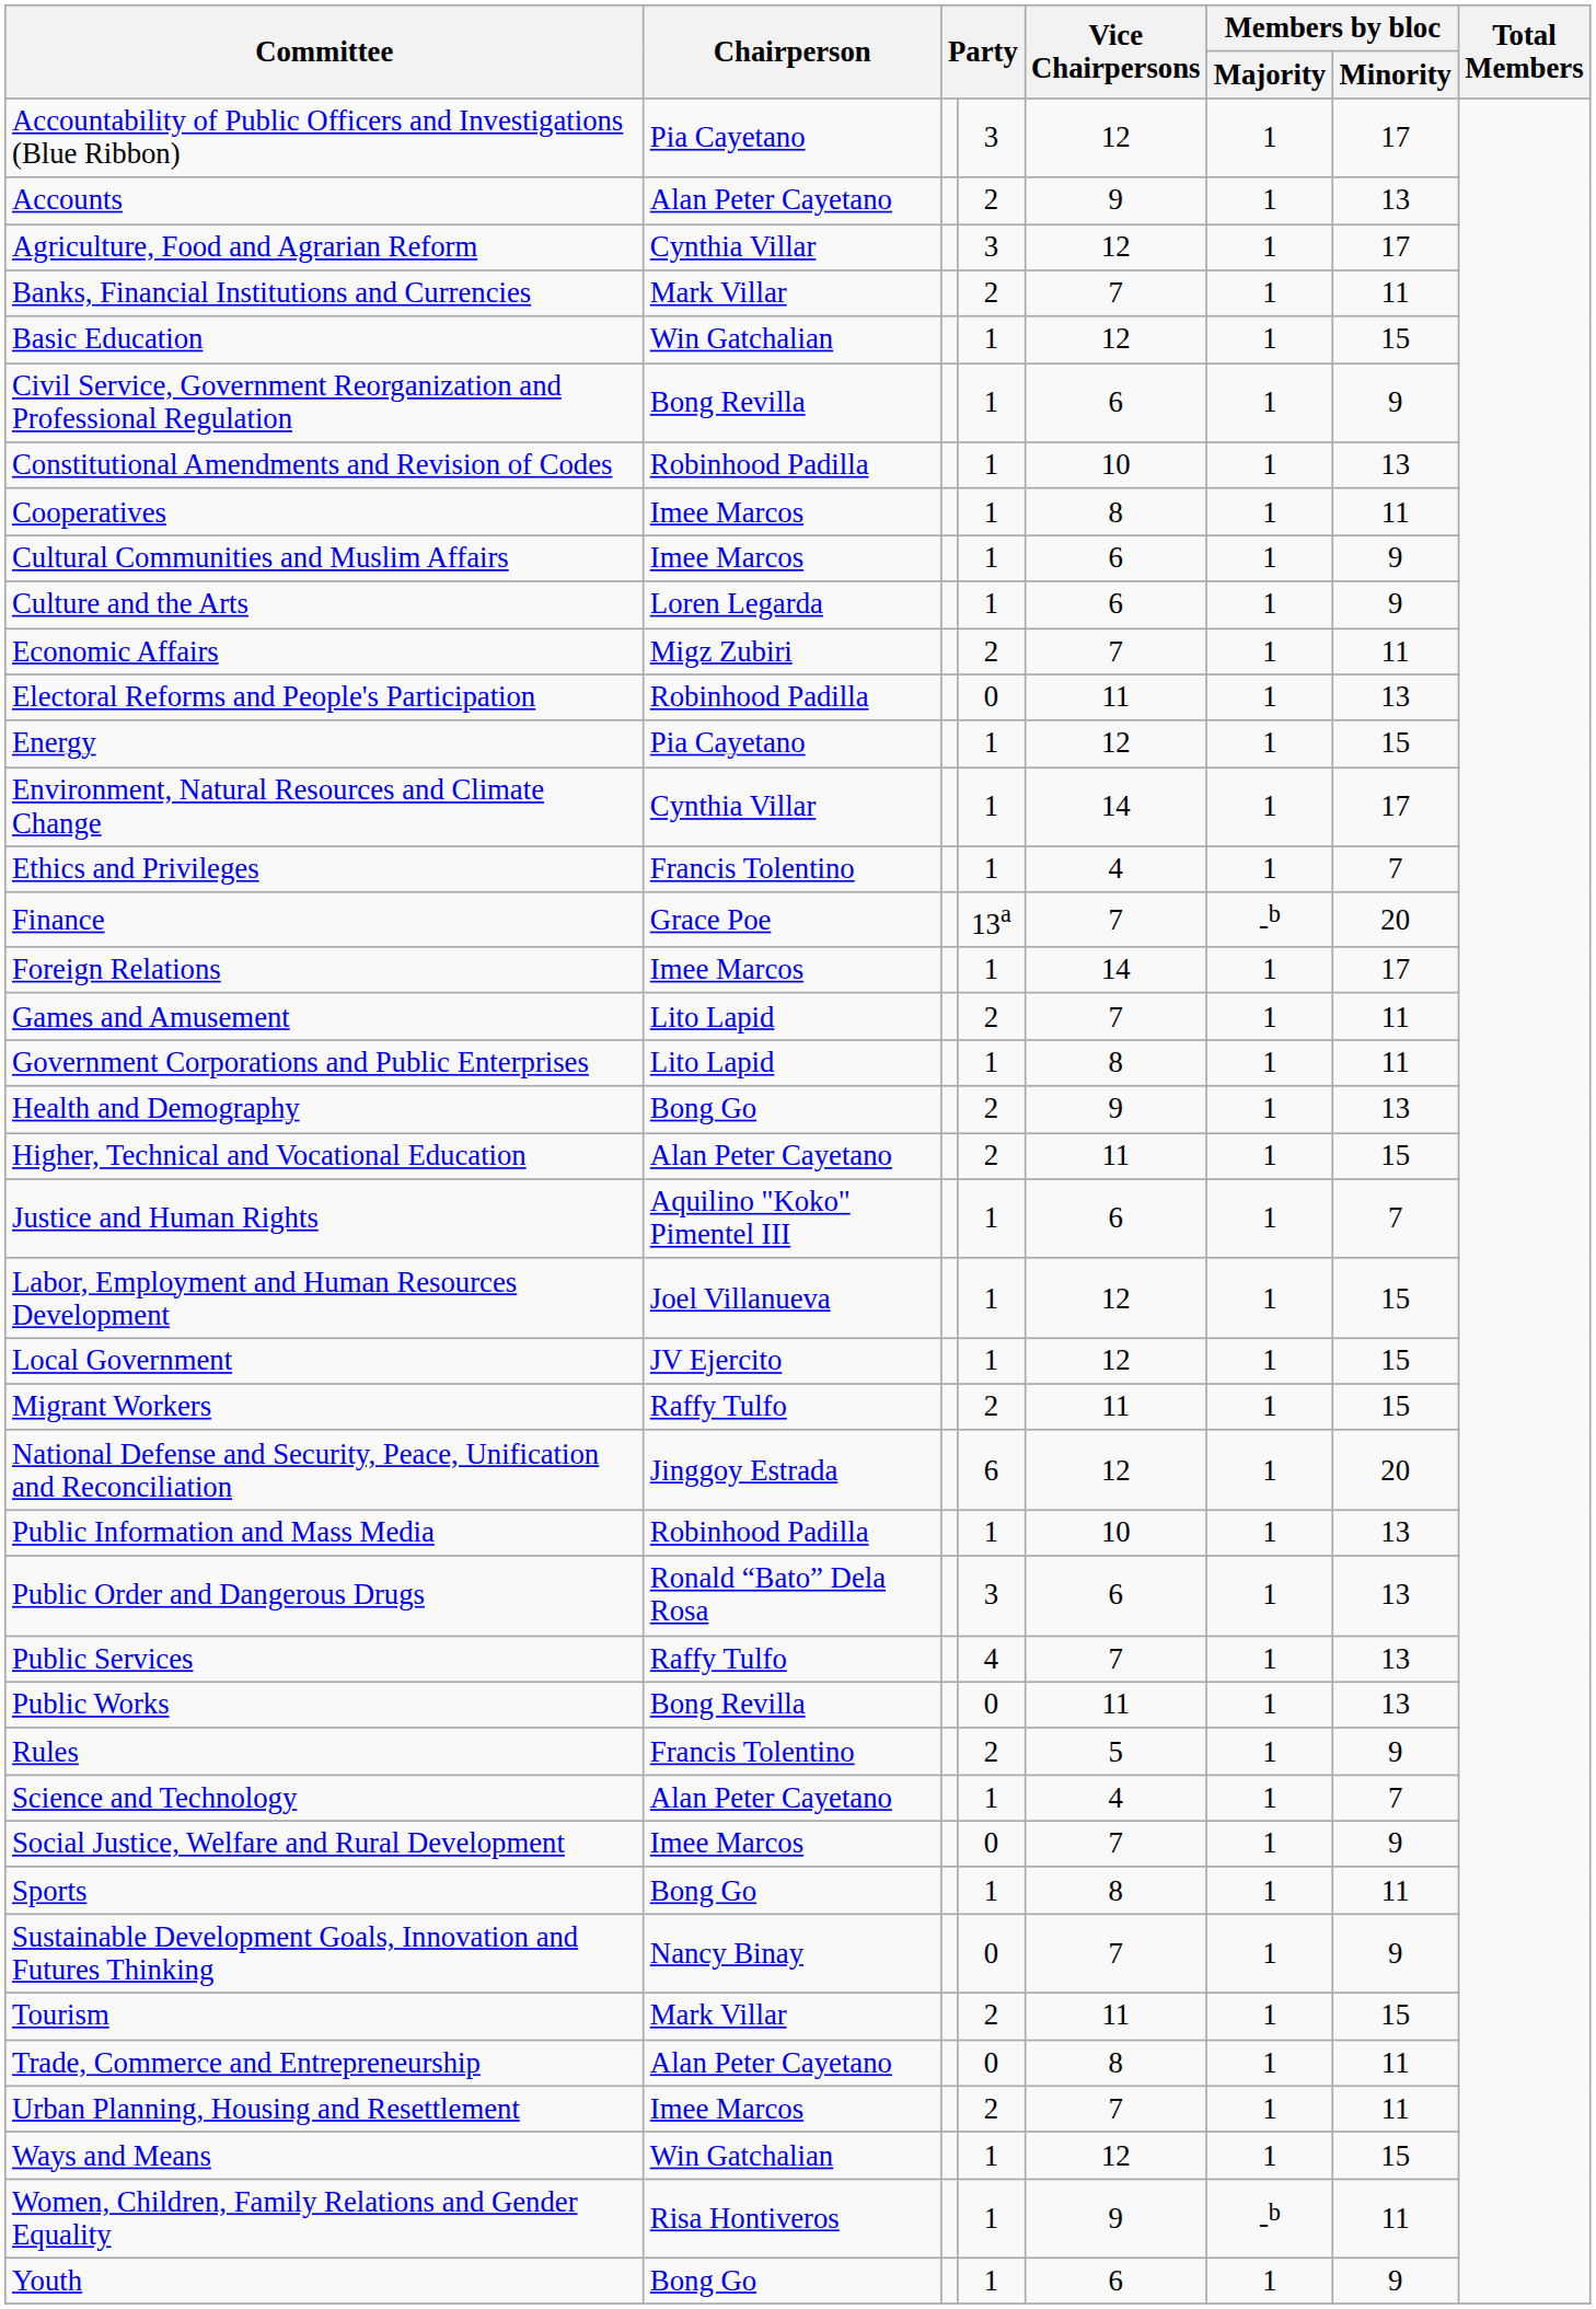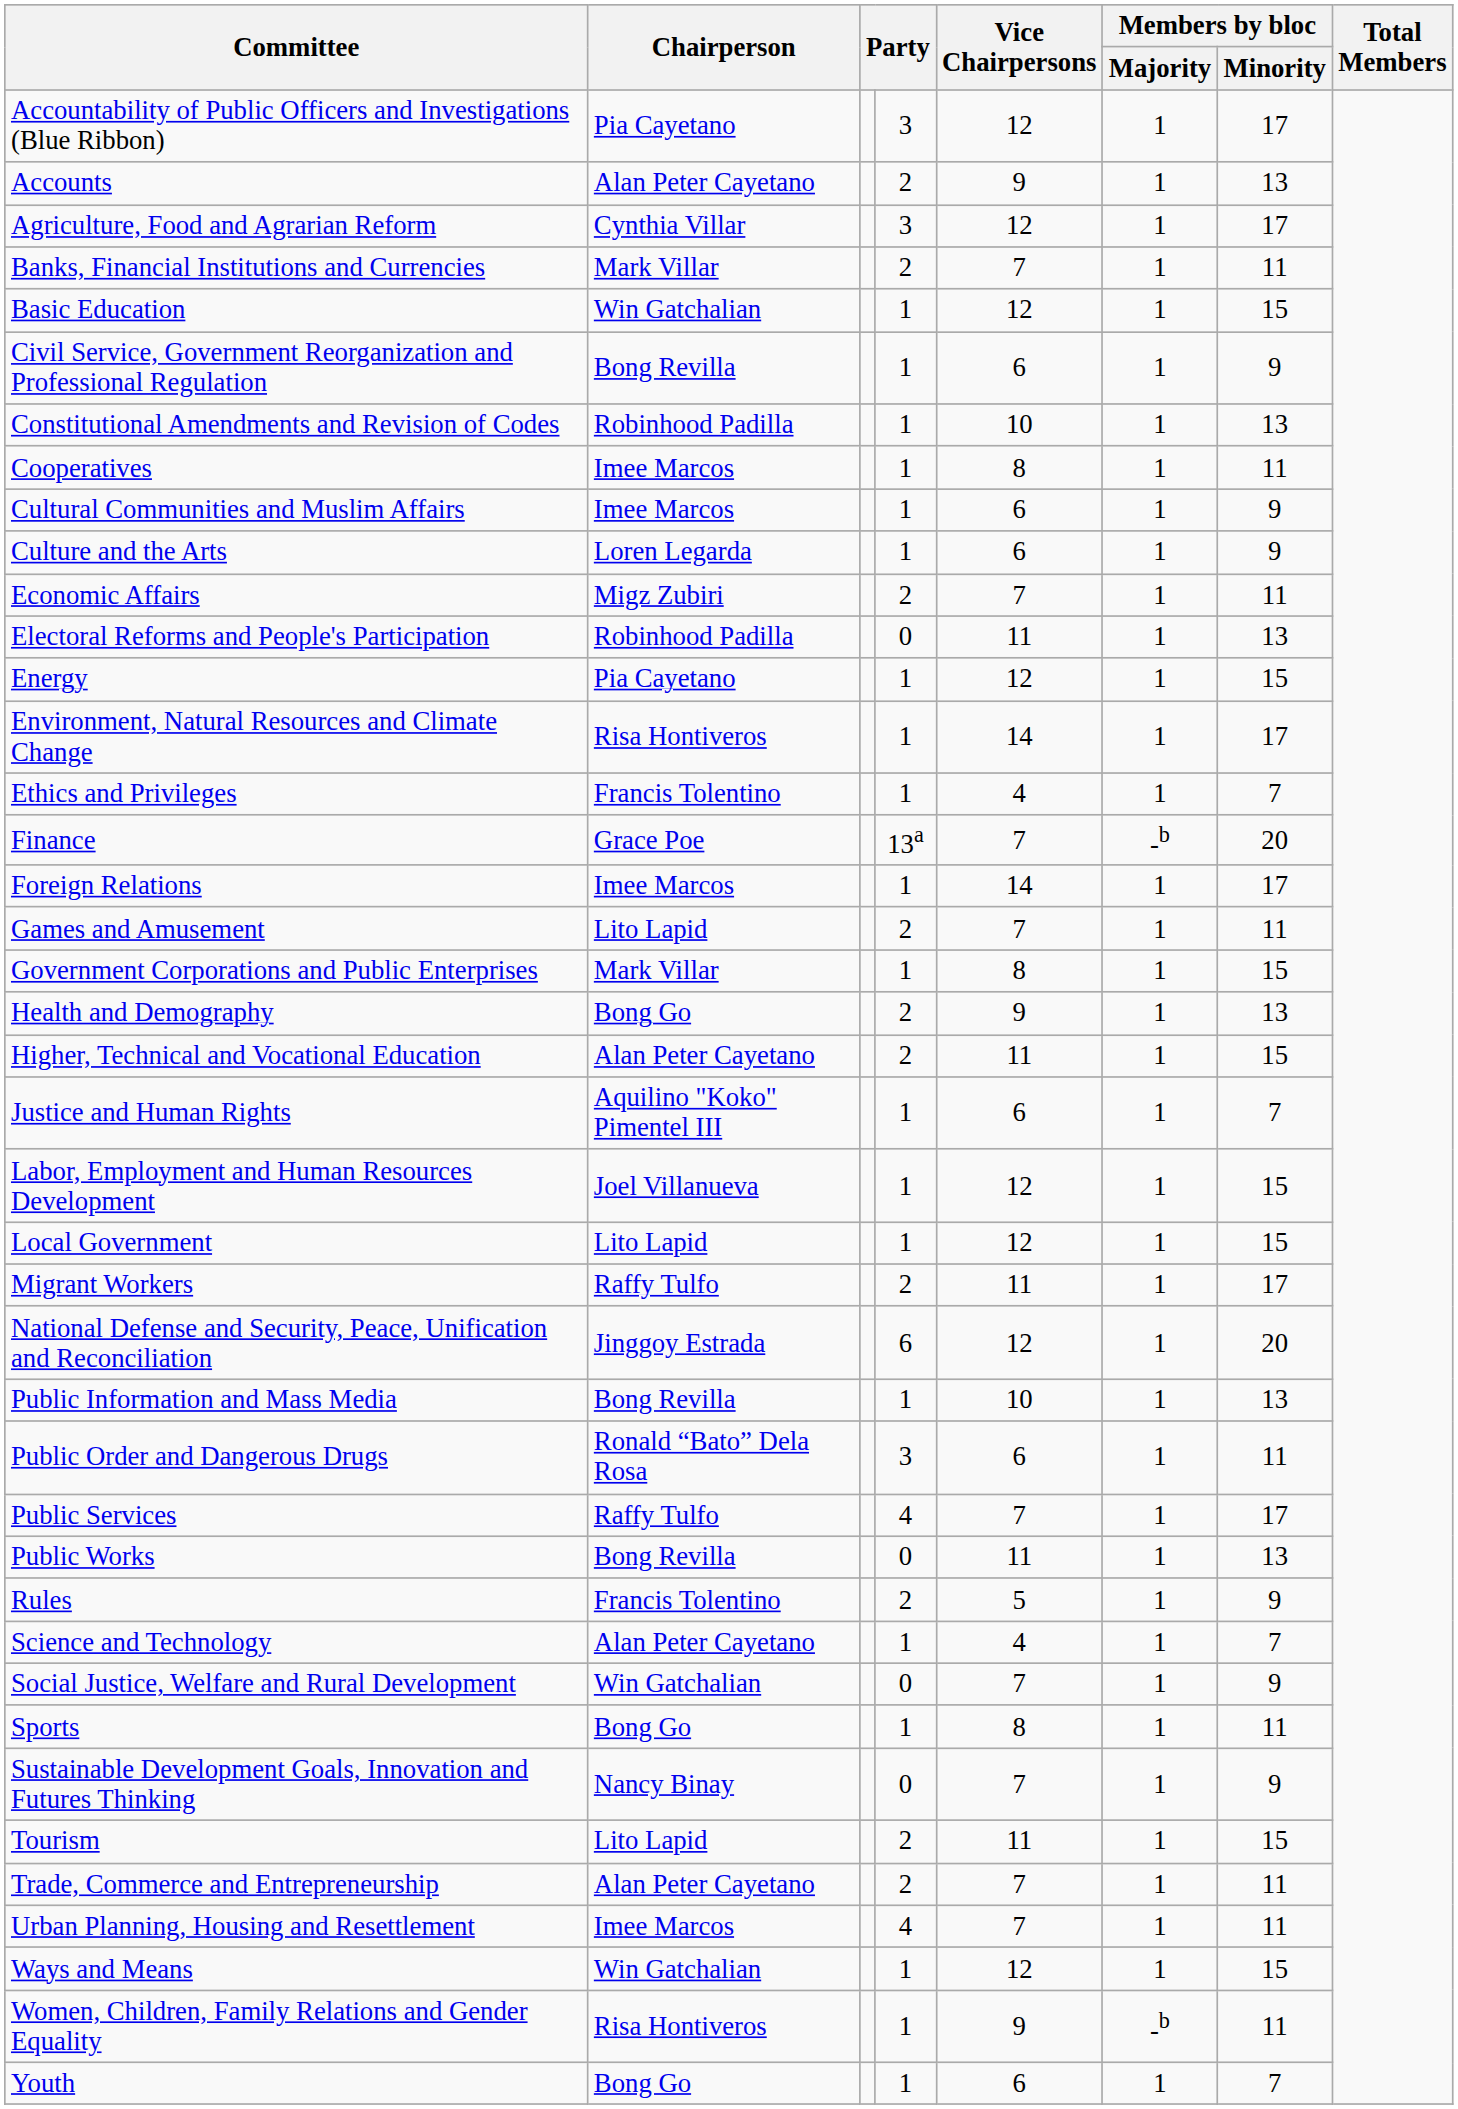 <table class="wikitable sortable">
 <tr>
 <th rowspan="2">Committee</th>
 <th rowspan="2">Chairperson</th>
 <th colspan="2" rowspan="2">Party</th>
 <th rowspan="2">Vice<br>Chairpersons</th>
 <th colspan="2">Members by bloc</th>
 <th rowspan="2">Total<br>Members</th>
 </tr>
 <tr>
 <th>Majority</th>
 <th>Minority</th>
 </tr>
 <tr>
 <td><a href='#'>Accountability of Public Officers and Investigations</a> (Blue Ribbon)</td>
 <td><a href='#'>Pia Cayetano</a></td>
 <td></td>
 <td align="center">3</td>
 <td align="center">12</td>
 <td align="center">1</td>
 <td align="center">17</td>
 </tr>
 <tr>
 <td><a href='#'>Accounts</a></td>
 <td><a href='#'>Alan Peter Cayetano</a></td>
 <td></td>
 <td align="center">2</td>
 <td align="center">9</td>
 <td align="center">1</td>
 <td align="center">13</td>
 </tr>
 <tr>
 <td><a href='#'>Agriculture, Food and Agrarian Reform</a></td>
 <td><a href='#'>Cynthia Villar</a></td>
 <td></td>
 <td align="center">3</td>
 <td align="center">12</td>
 <td align="center">1</td>
 <td align="center">17</td>
 </tr>
 <tr>
 <td><a href='#'>Banks, Financial Institutions and Currencies</a></td>
 <td><a href='#'>Mark Villar</a></td>
 <td></td>
 <td align="center">2</td>
 <td align="center">7</td>
 <td align="center">1</td>
 <td align="center">11</td>
 </tr>
 <tr>
 <td><a href='#'>Basic Education</a></td>
 <td><a href='#'>Win Gatchalian</a></td>
 <td></td>
 <td align="center">1</td>
 <td align="center">12</td>
 <td align="center">1</td>
 <td align="center">15</td>
 </tr>
 <tr>
 <td><a href='#'>Civil Service, Government Reorganization and Professional Regulation</a></td>
 <td><a href='#'>Bong Revilla</a></td>
 <td></td>
 <td align="center">1</td>
 <td align="center">6</td>
 <td align="center">1</td>
 <td align="center">9</td>
 </tr>
 <tr>
 <td><a href='#'>Constitutional Amendments and Revision of Codes</a></td>
 <td><a href='#'>Robinhood Padilla</a></td>
 <td></td>
 <td align="center">1</td>
 <td align="center">10</td>
 <td align="center">1</td>
 <td align="center">13</td>
 </tr>
 <tr>
 <td><a href='#'>Cooperatives</a></td>
 <td><a href='#'>Imee Marcos</a></td>
 <td></td>
 <td align="center">1</td>
 <td align="center">8</td>
 <td align="center">1</td>
 <td align="center">11</td>
 </tr>
 <tr>
 <td><a href='#'>Cultural Communities and Muslim Affairs</a></td>
 <td><a href='#'>Imee Marcos</a></td>
 <td></td>
 <td align="center">1</td>
 <td align="center">6</td>
 <td align="center">1</td>
 <td align="center">9</td>
 </tr>
 <tr>
 <td><a href='#'>Culture and the Arts</a></td>
 <td><a href='#'>Loren Legarda</a></td>
 <td></td>
 <td align="center">1</td>
 <td align="center">6</td>
 <td align="center">1</td>
 <td align="center">9</td>
 </tr>
 <tr>
 <td><a href='#'>Economic Affairs</a></td>
 <td><a href='#'>Migz Zubiri</a></td>
 <td></td>
 <td align="center">2</td>
 <td align="center">7</td>
 <td align="center">1</td>
 <td align="center">11</td>
 </tr>
 <tr>
 <td><a href='#'>Electoral Reforms and People's Participation</a></td>
 <td><a href='#'>Robinhood Padilla</a></td>
 <td></td>
 <td align="center">0</td>
 <td align="center">11</td>
 <td align="center">1</td>
 <td align="center">13</td>
 </tr>
 <tr>
 <td><a href='#'>Energy</a></td>
 <td><a href='#'>Pia Cayetano</a></td>
 <td></td>
 <td align="center">1</td>
 <td align="center">12</td>
 <td align="center">1</td>
 <td align="center">15</td>
 </tr>
 <tr>
 <td><a href='#'>Environment, Natural Resources and Climate Change</a></td>
-<td><a href='#'>Cynthia Villar</a></td>
+<td><a href='#'>Risa Hontiveros</a></td>
 <td></td>
 <td align="center">1</td>
 <td align="center">14</td>
 <td align="center">1</td>
 <td align="center">17</td>
 </tr>
 <tr>
 <td><a href='#'>Ethics and Privileges</a></td>
 <td><a href='#'>Francis Tolentino</a></td>
 <td></td>
 <td align="center">1</td>
 <td align="center">4</td>
 <td align="center">1</td>
 <td align="center">7</td>
 </tr>
 <tr>
 <td><a href='#'>Finance</a></td>
 <td><a href='#'>Grace Poe</a></td>
 <td></td>
 <td align="center">13<sup>a</sup></td>
 <td align="center">7</td>
 <td align="center">-<sup>b</sup></td>
 <td align="center">20</td>
 </tr>
 <tr>
 <td><a href='#'>Foreign Relations</a></td>
 <td><a href='#'>Imee Marcos</a></td>
 <td></td>
 <td align="center">1</td>
 <td align="center">14</td>
 <td align="center">1</td>
 <td align="center">17</td>
 </tr>
 <tr>
 <td><a href='#'>Games and Amusement</a></td>
 <td><a href='#'>Lito Lapid</a></td>
 <td></td>
 <td align="center">2</td>
 <td align="center">7</td>
 <td align="center">1</td>
 <td align="center">11</td>
 </tr>
 <tr>
 <td><a href='#'>Government Corporations and Public Enterprises</a></td>
-<td><a href='#'>Lito Lapid</a></td>
+<td><a href='#'>Mark Villar</a></td>
 <td></td>
 <td align="center">1</td>
 <td align="center">8</td>
 <td align="center">1</td>
-<td align="center">11</td>
+<td align="center">15</td>
 </tr>
 <tr>
 <td><a href='#'>Health and Demography</a></td>
 <td><a href='#'>Bong Go</a></td>
 <td></td>
 <td align="center">2</td>
 <td align="center">9</td>
 <td align="center">1</td>
 <td align="center">13</td>
 </tr>
 <tr>
 <td><a href='#'>Higher, Technical and Vocational Education</a></td>
 <td><a href='#'>Alan Peter Cayetano</a></td>
 <td></td>
 <td align="center">2</td>
 <td align="center">11</td>
 <td align="center">1</td>
 <td align="center">15</td>
 </tr>
 <tr>
 <td><a href='#'>Justice and Human Rights</a></td>
 <td><a href='#'>Aquilino "Koko" Pimentel III</a></td>
 <td></td>
 <td align="center">1</td>
 <td align="center">6</td>
 <td align="center">1</td>
 <td align="center">7</td>
 </tr>
 <tr>
 <td><a href='#'>Labor, Employment and Human Resources Development</a></td>
 <td><a href='#'>Joel Villanueva</a></td>
 <td></td>
 <td align="center">1</td>
 <td align="center">12</td>
 <td align="center">1</td>
 <td align="center">15</td>
 </tr>
 <tr>
 <td><a href='#'>Local Government</a></td>
-<td><a href='#'>JV Ejercito</a></td>
+<td><a href='#'>Lito Lapid</a></td>
 <td></td>
 <td align="center">1</td>
 <td align="center">12</td>
 <td align="center">1</td>
 <td align="center">15</td>
 </tr>
 <tr>
 <td><a href='#'>Migrant Workers</a></td>
 <td><a href='#'>Raffy Tulfo</a></td>
 <td></td>
 <td align="center">2</td>
 <td align="center">11</td>
 <td align="center">1</td>
-<td align="center">15</td>
+<td align="center">17</td>
 </tr>
 <tr>
 <td><a href='#'>National Defense and Security, Peace, Unification and Reconciliation</a></td>
 <td><a href='#'>Jinggoy Estrada</a></td>
 <td></td>
 <td align="center">6</td>
 <td align="center">12</td>
 <td align="center">1</td>
 <td align="center">20</td>
 </tr>
 <tr>
 <td><a href='#'>Public Information and Mass Media</a></td>
-<td><a href='#'>Robinhood Padilla</a></td>
+<td><a href='#'>Bong Revilla</a></td>
 <td></td>
 <td align="center">1</td>
 <td align="center">10</td>
 <td align="center">1</td>
 <td align="center">13</td>
 </tr>
 <tr>
 <td><a href='#'>Public Order and Dangerous Drugs</a></td>
 <td><a href='#'>Ronald “Bato” Dela Rosa</a></td>
 <td></td>
 <td align="center">3</td>
 <td align="center">6</td>
 <td align="center">1</td>
-<td align="center">13</td>
+<td align="center">11</td>
 </tr>
 <tr>
 <td><a href='#'>Public Services</a></td>
 <td><a href='#'>Raffy Tulfo</a></td>
 <td></td>
 <td align="center">4</td>
 <td align="center">7</td>
 <td align="center">1</td>
-<td align="center">13</td>
+<td align="center">17</td>
 </tr>
 <tr>
 <td><a href='#'>Public Works</a></td>
 <td><a href='#'>Bong Revilla</a></td>
 <td></td>
 <td align="center">0</td>
 <td align="center">11</td>
 <td align="center">1</td>
 <td align="center">13</td>
 </tr>
 <tr>
 <td><a href='#'>Rules</a></td>
 <td><a href='#'>Francis Tolentino</a></td>
 <td></td>
 <td align="center">2</td>
 <td align="center">5</td>
 <td align="center">1</td>
 <td align="center">9</td>
 </tr>
 <tr>
 <td><a href='#'>Science and Technology</a></td>
 <td><a href='#'>Alan Peter Cayetano</a></td>
 <td></td>
 <td align="center">1</td>
 <td align="center">4</td>
 <td align="center">1</td>
 <td align="center">7</td>
 </tr>
 <tr>
 <td><a href='#'>Social Justice, Welfare and Rural Development</a></td>
-<td><a href='#'>Imee Marcos</a></td>
+<td><a href='#'>Win Gatchalian</a></td>
 <td></td>
 <td align="center">0</td>
 <td align="center">7</td>
 <td align="center">1</td>
 <td align="center">9</td>
 </tr>
 <tr>
 <td><a href='#'>Sports</a></td>
 <td><a href='#'>Bong Go</a></td>
 <td></td>
 <td align="center">1</td>
 <td align="center">8</td>
 <td align="center">1</td>
 <td align="center">11</td>
 </tr>
 <tr>
 <td><a href='#'>Sustainable Development Goals, Innovation and Futures Thinking</a></td>
 <td><a href='#'>Nancy Binay</a></td>
 <td></td>
 <td align="center">0</td>
 <td align="center">7</td>
 <td align="center">1</td>
 <td align="center">9</td>
 </tr>
 <tr>
 <td><a href='#'>Tourism</a></td>
-<td><a href='#'>Mark Villar</a></td>
+<td><a href='#'>Lito Lapid</a></td>
 <td></td>
 <td align="center">2</td>
 <td align="center">11</td>
 <td align="center">1</td>
 <td align="center">15</td>
 </tr>
 <tr>
 <td><a href='#'>Trade, Commerce and Entrepreneurship</a></td>
 <td><a href='#'>Alan Peter Cayetano</a></td>
 <td></td>
-<td align="center">0</td>
-<td align="center">8</td>
+<td align="center">2</td>
+<td align="center">7</td>
 <td align="center">1</td>
 <td align="center">11</td>
 </tr>
 <tr>
 <td><a href='#'>Urban Planning, Housing and Resettlement</a></td>
 <td><a href='#'>Imee Marcos</a></td>
 <td></td>
-<td align="center">2</td>
+<td align="center">4</td>
 <td align="center">7</td>
 <td align="center">1</td>
 <td align="center">11</td>
 </tr>
 <tr>
 <td><a href='#'>Ways and Means</a></td>
 <td><a href='#'>Win Gatchalian</a></td>
 <td></td>
 <td align="center">1</td>
 <td align="center">12</td>
 <td align="center">1</td>
 <td align="center">15</td>
 </tr>
 <tr>
 <td><a href='#'>Women, Children, Family Relations and Gender Equality</a></td>
 <td><a href='#'>Risa Hontiveros</a></td>
 <td></td>
 <td align="center">1</td>
 <td align="center">9</td>
 <td align="center">-<sup>b</sup></td>
 <td align="center">11</td>
 </tr>
 <tr>
 <td><a href='#'>Youth</a></td>
 <td><a href='#'>Bong Go</a></td>
 <td></td>
 <td align="center">1</td>
 <td align="center">6</td>
 <td align="center">1</td>
-<td align="center">9</td>
+<td align="center">7</td>
 </tr>
 </table>
